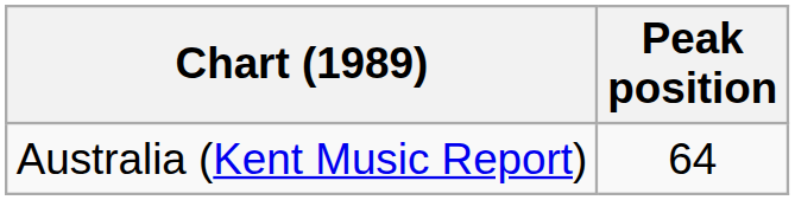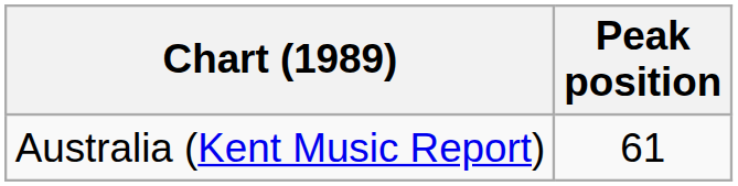 <table class="wikitable sortable plainrowheaders">
 <tr>
 <th scope="col">Chart (1989)</th>
 <th scope="col">Peak<br>position</th>
 </tr>
 <tr>
 <td>Australia (<a href='#'>Kent Music Report</a>)</td>
-<td align="center">64</td>
+<td align="center">61</td>
 </tr>
 </table>
